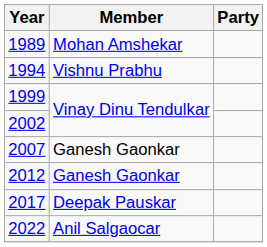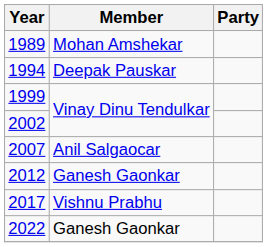 <table class="wikitable sortable">
 <tr>
 <th>Year</th>
 <th>Member</th>
 <th colspan="2">Party</th>
 </tr>
 <tr>
 <td><a href='#'>1989</a></td>
 <td><a href='#'>Mohan Amshekar</a></td>
 <td></td>
 </tr>
 <tr>
 <td><a href='#'>1994</a></td>
-<td><a href='#'>Vishnu Prabhu</a></td>
+<td><a href='#'>Deepak Pauskar</a></td>
 </tr>
 <tr>
 <td><a href='#'>1999</a></td>
 <td rowspan=2><a href='#'>Vinay Dinu Tendulkar</a></td>
 <td></td>
 </tr>
 <tr>
 <td><a href='#'>2002</a></td>
 </tr>
 <tr>
 <td><a href='#'>2007</a></td>
-<td>Ganesh Gaonkar</td>
+<td><a href='#'>Anil Salgaocar</a></td>
 <td></td>
 </tr>
 <tr>
 <td><a href='#'>2012</a></td>
 <td><a href='#'>Ganesh Gaonkar</a></td>
 <td></td>
 </tr>
 <tr>
 <td><a href='#'>2017</a></td>
-<td><a href='#'>Deepak Pauskar</a></td>
+<td><a href='#'>Vishnu Prabhu</a></td>
 <td></td>
 </tr>
 <tr>
 <td><a href='#'>2022</a></td>
-<td><a href='#'>Anil Salgaocar</a></td>
+<td>Ganesh Gaonkar</td>
 <td></td>
 </tr>
 <tr>
 </tr>
 </table>
